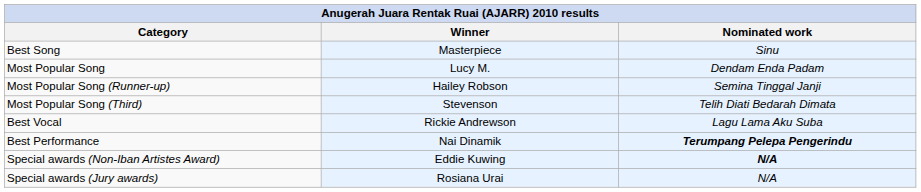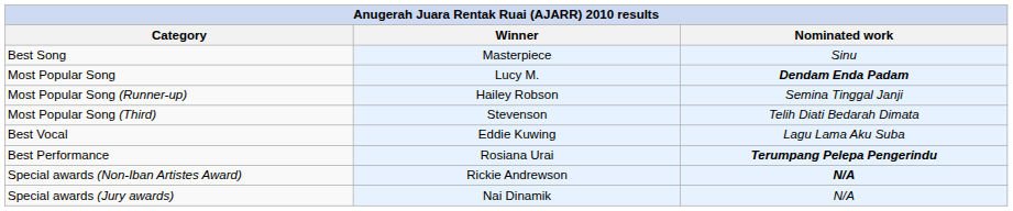 <table class="wikitable" style="width:80%; text-align:center;">
 <tr style="background:#cedaf2;">
 <td Colspan="5"><strong>Anugerah Juara Rentak Ruai (AJARR) 2010 results</strong></td>
 </tr>
 <tr>
 <th style="width:16%;">Category</th>
 <th style="width:15%;">Winner</th>
 <th style="width:15%;">Nominated work</th>
 </tr>
 <tr>
 <td style="text-align:left;">Best Song</td>
 <td Style="background:#E6F2FF;">Masterpiece</td>
 <td Style="background:#E6F2FF;"><em>Sinu</em></td>
 </tr>
 <tr>
 <td style="text-align:left;">Most Popular Song</td>
 <td Style="background:#E6F2FF;">Lucy M.</td>
-<td Style="background:#E6F2FF;"><em>Dendam Enda Padam</em></td>
+<td Style="background:#E6F2FF;"><strong><em>Dendam Enda Padam</em></strong></td>
 </tr>
 <tr>
 <td style="text-align:left;">Most Popular Song <em>(Runner-up)</em></td>
 <td Style="background:#E6F2FF;">Hailey Robson</td>
 <td Style="background:#E6F2FF;"><em>Semina Tinggal Janji</em></td>
 </tr>
 <tr>
 <td style="text-align:left;">Most Popular Song <em>(Third)</em></td>
 <td Style="background:#E6F2FF;">Stevenson</td>
 <td Style="background:#E6F2FF;"><em>Telih Diati Bedarah Dimata</em></td>
 </tr>
 <tr>
 <td style="text-align:left;">Best Vocal</td>
-<td Style="background:#E6F2FF;">Rickie Andrewson</td>
+<td Style="background:#E6F2FF;">Eddie Kuwing</td>
 <td Style="background:#E6F2FF;"><em>Lagu Lama Aku Suba</em></td>
 </tr>
 <tr>
 <td style="text-align:left;">Best Performance</td>
-<td Style="background:#E6F2FF;">Nai Dinamik</td>
+<td Style="background:#E6F2FF;">Rosiana Urai</td>
 <td Style="background:#E6F2FF;"><strong><em>Terumpang Pelepa Pengerindu</em></strong></td>
 </tr>
 <tr>
 <td style="text-align:left;">Special awards <em>(Non-Iban Artistes Award)</em></td>
-<td Style="background:#E6F2FF;">Eddie Kuwing</td>
+<td Style="background:#E6F2FF;">Rickie Andrewson</td>
 <td Style="background:#E6F2FF;"><strong><em>N/A</em></strong></td>
 </tr>
 <tr>
 <td style="text-align:left;">Special awards <em>(Jury awards)</em></td>
-<td Style="background:#E6F2FF;">Rosiana Urai</td>
+<td Style="background:#E6F2FF;">Nai Dinamik</td>
 <td Style="background:#E6F2FF;"><em>N/A</em></td>
 </tr>
 </table>
